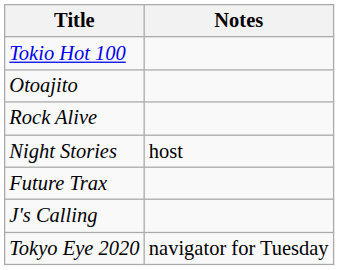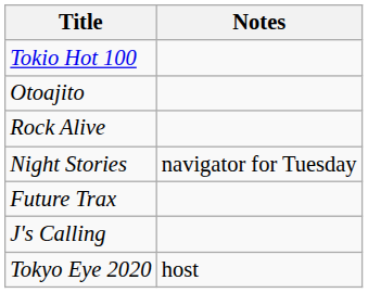 <table class="wikitable">
 <tr>
 <th>Title</th>
 <th>Notes</th>
 </tr>
 <tr>
 <td><em><a href='#'>Tokio Hot 100</a></em></td>
 <td></td>
 </tr>
 <tr>
 <td><em>Otoajito</em></td>
 <td></td>
 </tr>
 <tr>
 <td><em>Rock Alive</em></td>
 <td></td>
 </tr>
 <tr>
 <td><em>Night Stories</em></td>
-<td>host</td>
+<td>navigator for Tuesday</td>
 </tr>
 <tr>
 <td><em>Future Trax</em></td>
 <td></td>
 </tr>
 <tr>
 <td><em>J's Calling</em></td>
 <td></td>
 </tr>
 <tr>
 <td><em>Tokyo Eye 2020</em></td>
-<td>navigator for Tuesday</td>
+<td>host</td>
 </tr>
 </table>
